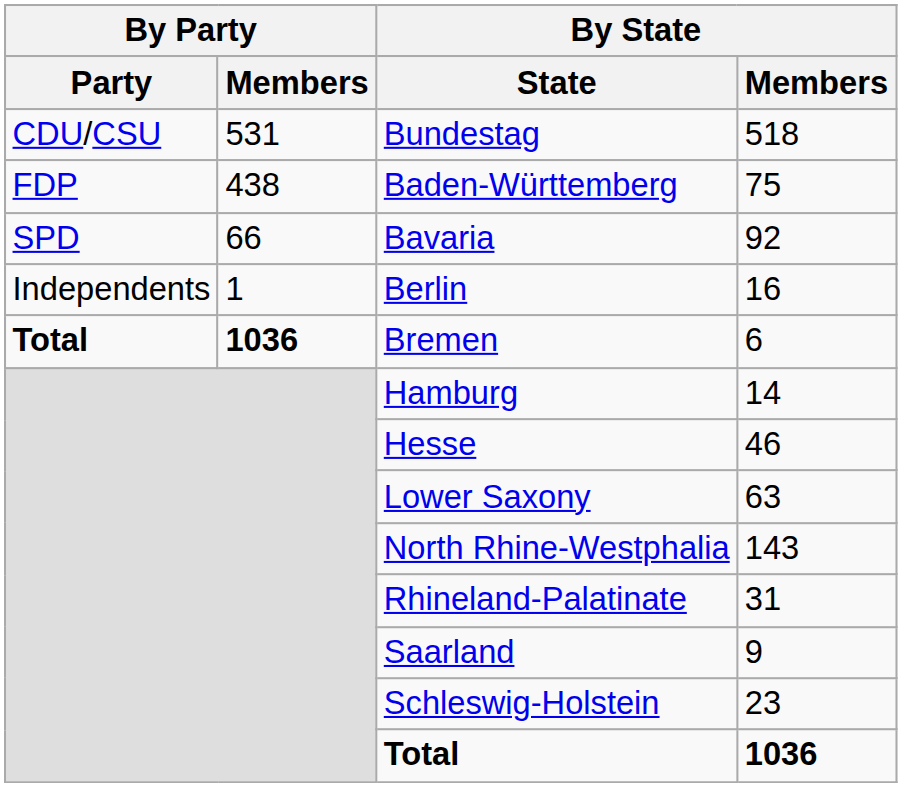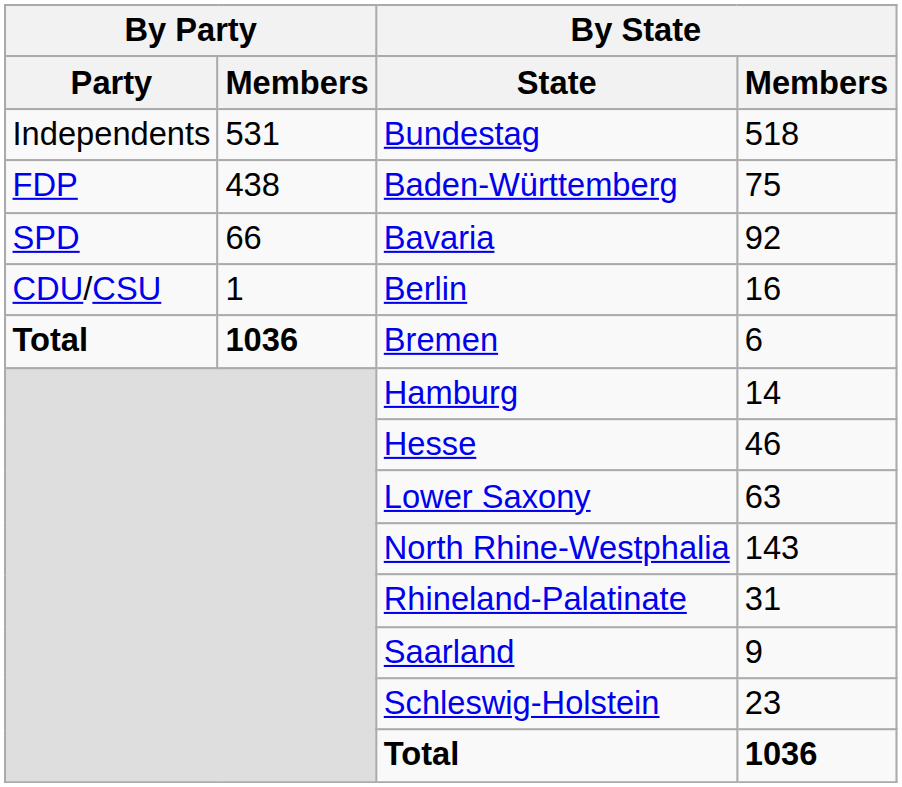 <table class="wikitable">
 <tr>
 <th colspan=2>By Party</th>
 <th colspan=2>By State</th>
 </tr>
 <tr ->
 <th>Party</th>
 <th>Members</th>
 <th>State</th>
 <th>Members</th>
 </tr>
 <tr>
-<td><a href='#'>CDU</a>/<a href='#'>CSU</a></td>
+<td>Independents</td>
 <td>531</td>
 <td><a href='#'>Bundestag</a></td>
 <td>518</td>
 </tr>
 <tr>
 <td><a href='#'>FDP</a></td>
 <td>438</td>
 <td><a href='#'>Baden-Württemberg</a></td>
 <td>75</td>
 </tr>
 <tr>
 <td><a href='#'>SPD</a></td>
 <td>66</td>
 <td><a href='#'>Bavaria</a></td>
 <td>92</td>
 </tr>
 <tr>
-<td>Independents</td>
+<td><a href='#'>CDU</a>/<a href='#'>CSU</a></td>
 <td>1</td>
 <td><a href='#'>Berlin</a></td>
 <td>16</td>
 </tr>
 <tr>
 <td><strong>Total</strong></td>
 <td><strong>1036</strong></td>
 <td><a href='#'>Bremen</a></td>
 <td>6</td>
 </tr>
 <tr>
 <td colspan="2" rowspan="8" style="background:#dedede;"></td>
 <td><a href='#'>Hamburg</a></td>
 <td>14</td>
 </tr>
 <tr>
 <td><a href='#'>Hesse</a></td>
 <td>46</td>
 </tr>
 <tr>
 <td><a href='#'>Lower Saxony</a></td>
 <td>63</td>
 </tr>
 <tr>
 <td><a href='#'>North Rhine-Westphalia</a></td>
 <td>143</td>
 </tr>
 <tr>
 <td><a href='#'>Rhineland-Palatinate</a></td>
 <td>31</td>
 </tr>
 <tr>
 <td><a href='#'>Saarland</a></td>
 <td>9</td>
 </tr>
 <tr>
 <td><a href='#'>Schleswig-Holstein</a></td>
 <td>23</td>
 </tr>
 <tr>
 <td><strong>Total</strong></td>
 <td><strong>1036</strong></td>
 </tr>
 </table>
